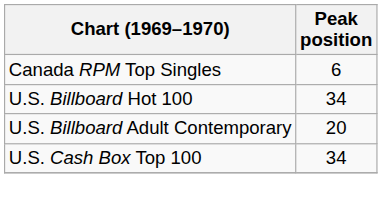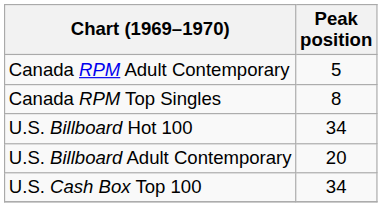 <table class="wikitable sortable">
 <tr>
 <th>Chart (1969–1970)</th>
 <th>Peak<br>position</th>
 </tr>
 <tr>
+<td>Canada <em><a href='#'>RPM</a></em> Adult Contemporary</td>
+<td style="text-align:center;">5</td>
+</tr>
+<tr>
 <td>Canada <em>RPM</em> Top Singles </td>
-<td style="text-align:center;">6</td>
+<td style="text-align:center;">8</td>
 </tr>
 <tr>
 <td>U.S. <em>Billboard</em> Hot 100</td>
 <td style="text-align:center;">34</td>
 </tr>
 <tr>
 <td>U.S. <em>Billboard</em> Adult Contemporary</td>
 <td style="text-align:center;">20</td>
 </tr>
 <tr>
 <td>U.S. <em>Cash Box</em> Top 100</td>
 <td align="center">34</td>
 </tr>
 <tr>
 </tr>
 </table>
